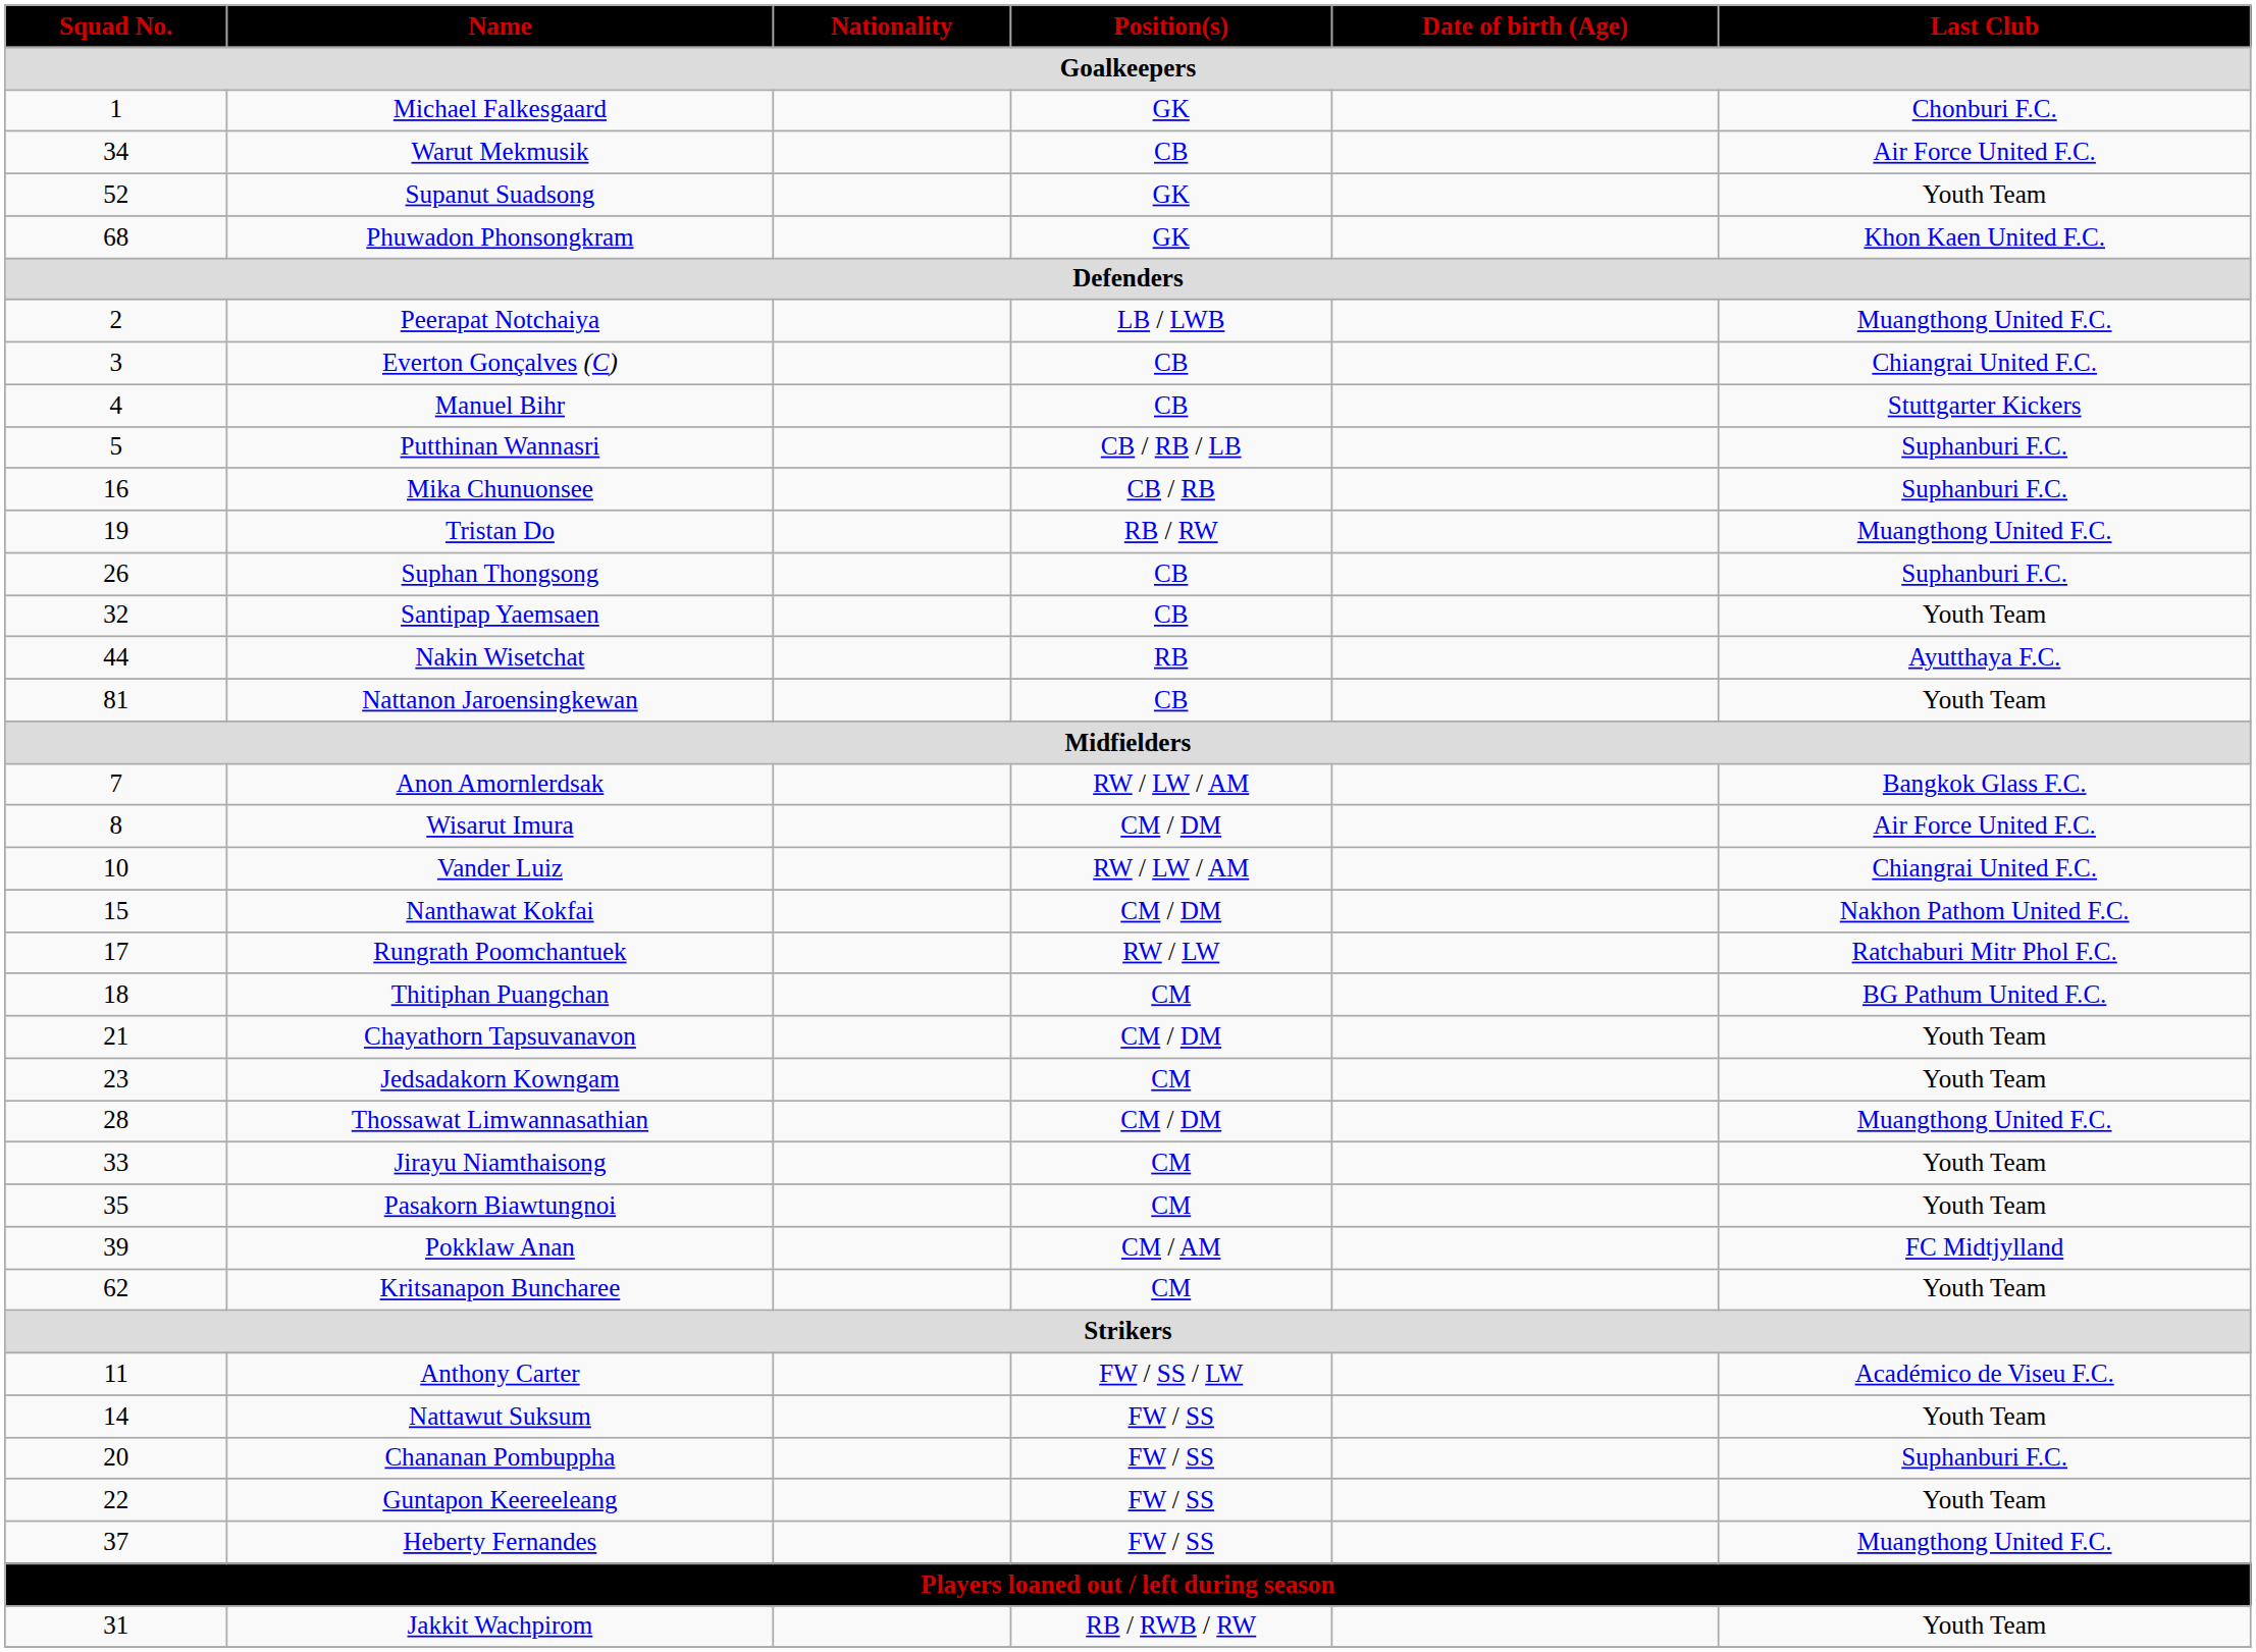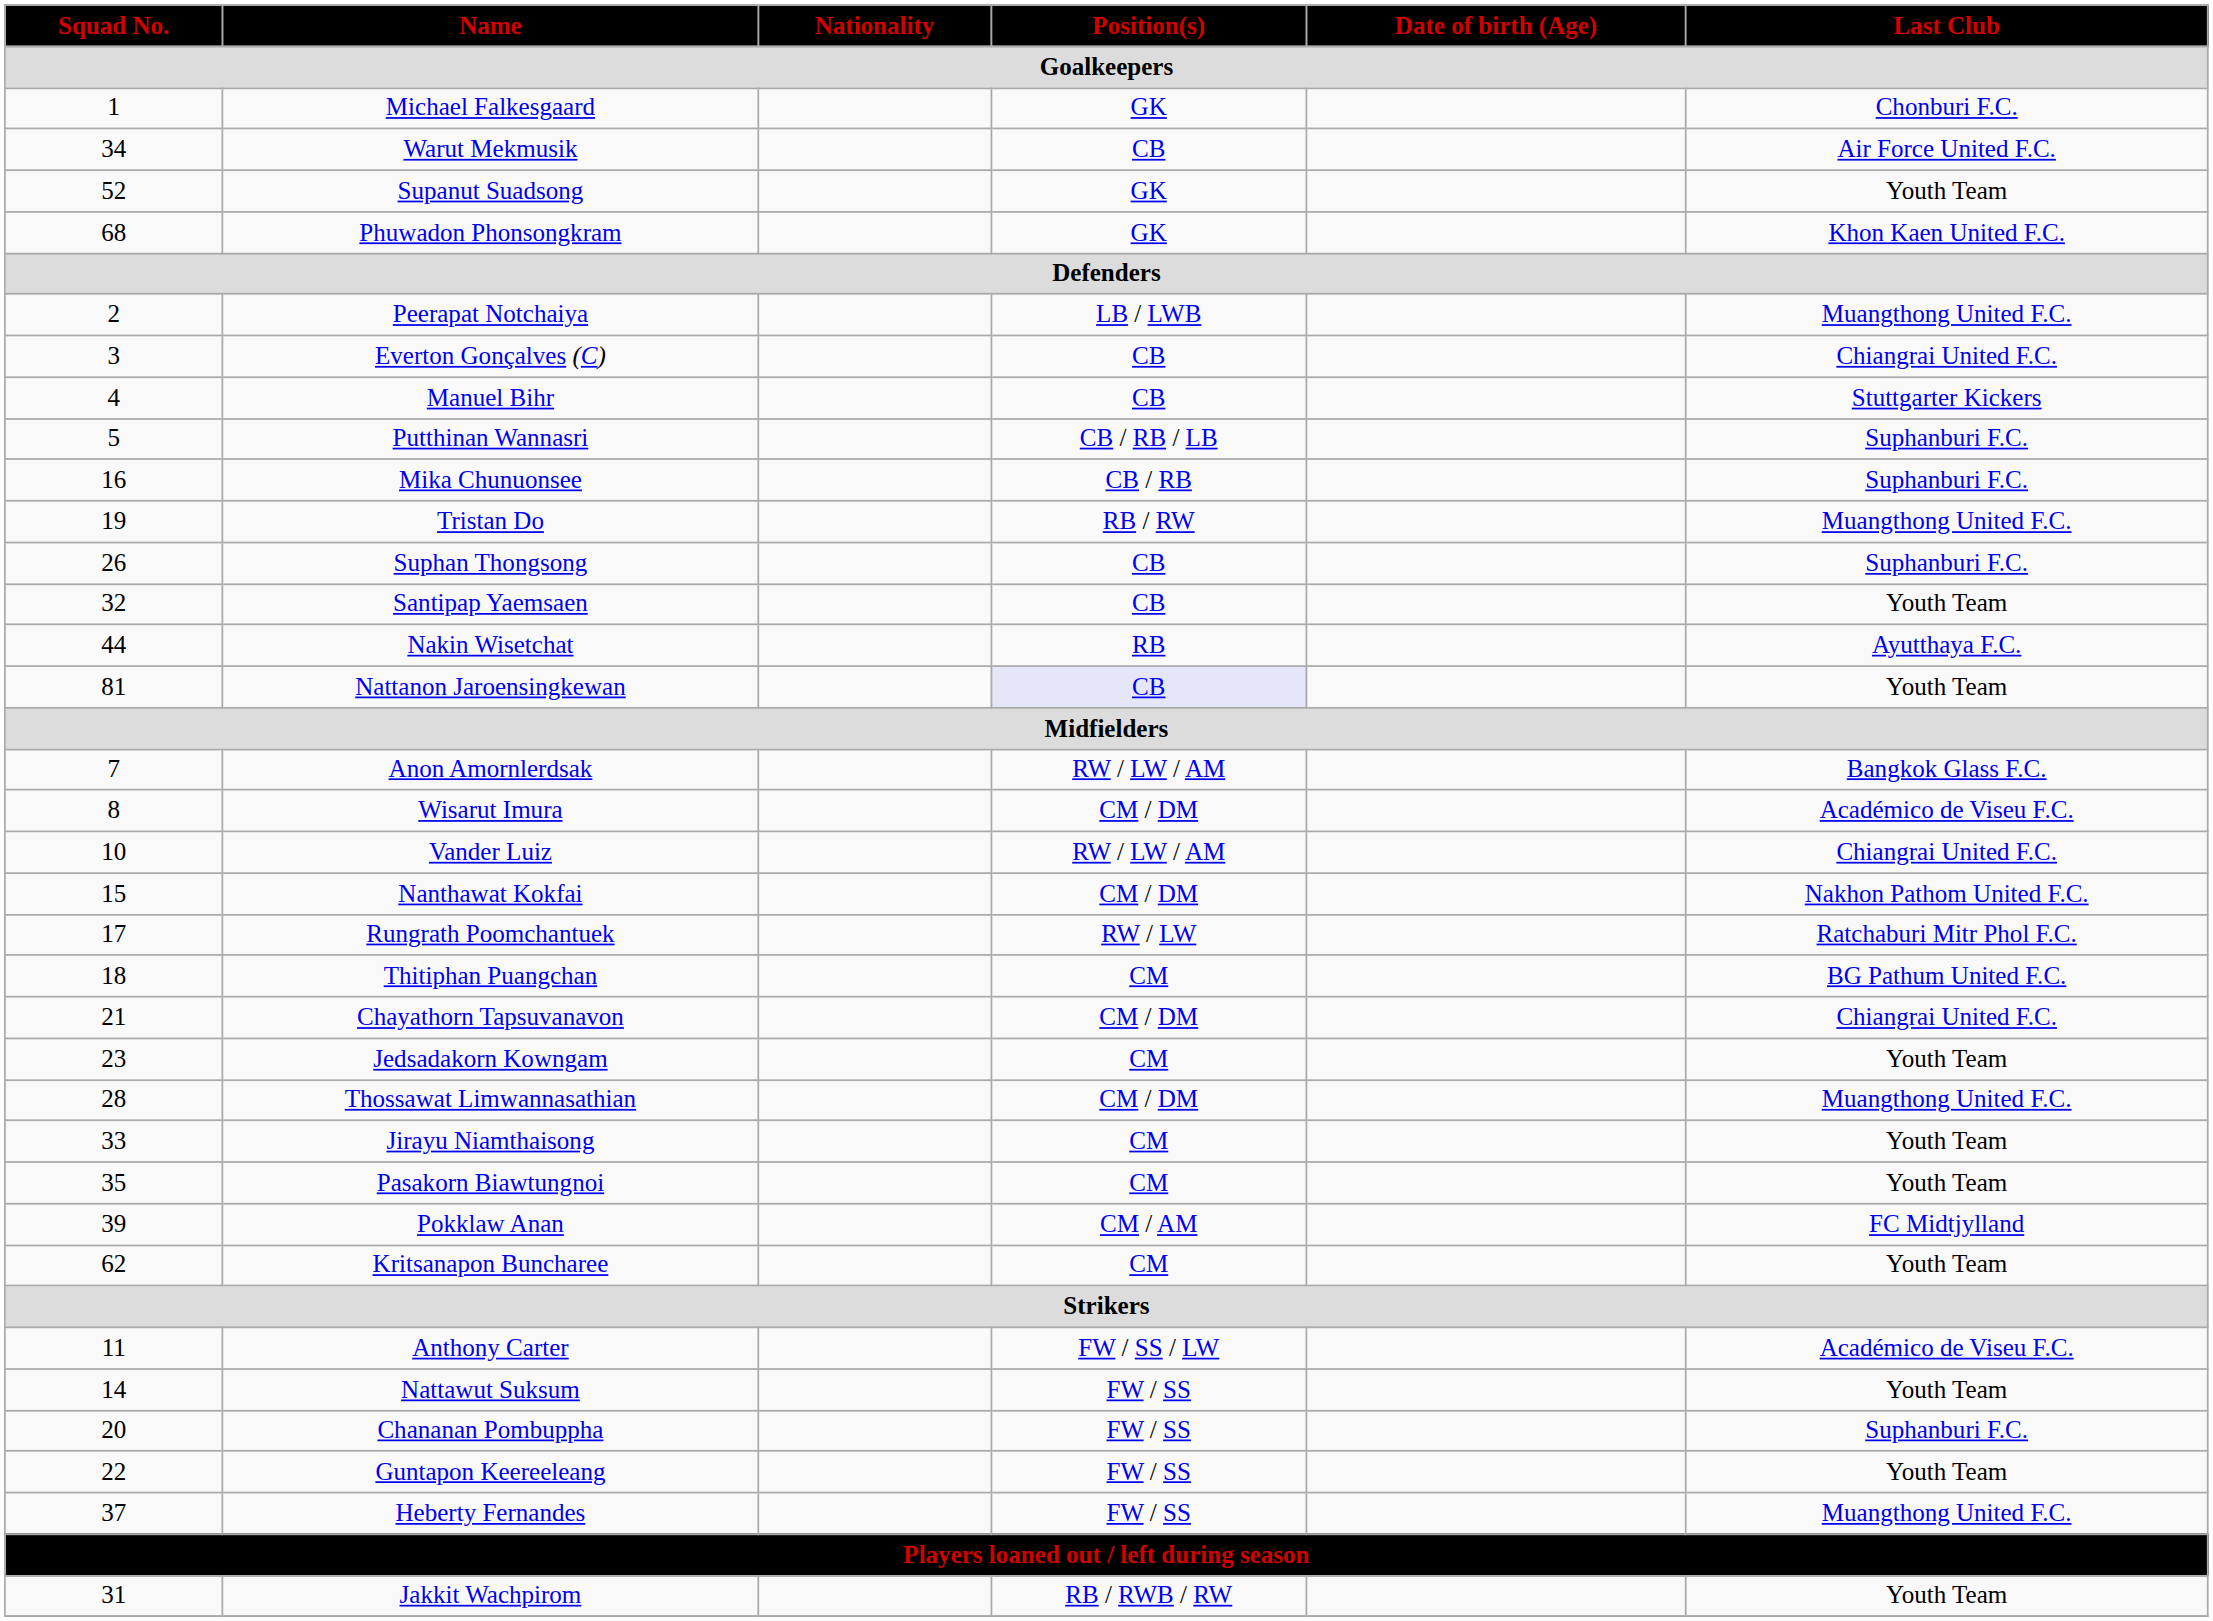 <table class="wikitable" style="text-align:center; font-size:90%; width:80%;">
 <tr>
 <th style="background:#000000; color:#d30000; text-align:center;">Squad No.</th>
 <th style="background:#000000; color:#d30000; text-align:center;">Name</th>
 <th style="background:#000000; color:#d30000; text-align:center;">Nationality</th>
 <th style="background:#000000; color:#d30000; text-align:center;">Position(s)</th>
 <th style="background:#000000; color:#d30000; text-align:center;">Date of birth (Age)</th>
 <th style="background:#000000; color:#d30000; text-align:center;">Last Club</th>
 </tr>
 <tr>
 <th colspan="6" style="background:#DCDCDC; text-align:center;">Goalkeepers</th>
 </tr>
 <tr>
 <td>1</td>
 <td><a href='#'>Michael Falkesgaard</a></td>
 <td></td>
 <td><a href='#'>GK</a></td>
 <td></td>
 <td> <a href='#'>Chonburi F.C.</a></td>
 </tr>
 <tr>
 <td>34</td>
 <td><a href='#'>Warut Mekmusik</a></td>
 <td></td>
 <td><a href='#'>CB</a></td>
 <td></td>
 <td> <a href='#'>Air Force United F.C.</a></td>
 </tr>
 <tr>
 <td>52</td>
 <td><a href='#'>Supanut Suadsong</a></td>
 <td></td>
 <td><a href='#'>GK</a></td>
 <td></td>
 <td>Youth Team</td>
 </tr>
 <tr>
 <td>68</td>
 <td><a href='#'>Phuwadon Phonsongkram</a></td>
 <td></td>
 <td><a href='#'>GK</a></td>
 <td></td>
 <td> <a href='#'>Khon Kaen United F.C.</a></td>
 </tr>
 <tr>
 <th colspan="6" style="background:#DCDCDC; text-align:center;">Defenders</th>
 </tr>
 <tr>
 <td>2</td>
 <td><a href='#'>Peerapat Notchaiya</a></td>
 <td></td>
 <td><a href='#'>LB</a> / <a href='#'>LWB</a></td>
 <td></td>
 <td> <a href='#'>Muangthong United F.C.</a></td>
 </tr>
 <tr>
 <td>3</td>
 <td><a href='#'>Everton Gonçalves</a> <em>(<a href='#'>C</a>)</em></td>
 <td></td>
 <td><a href='#'>CB</a></td>
 <td></td>
 <td> <a href='#'>Chiangrai United F.C.</a></td>
 </tr>
 <tr>
 <td>4</td>
 <td><a href='#'>Manuel Bihr</a></td>
 <td></td>
 <td><a href='#'>CB</a></td>
 <td></td>
 <td> <a href='#'>Stuttgarter Kickers</a></td>
 </tr>
 <tr>
 <td>5</td>
 <td><a href='#'>Putthinan Wannasri</a></td>
 <td></td>
 <td><a href='#'>CB</a> / <a href='#'>RB</a> / <a href='#'>LB</a></td>
 <td></td>
 <td> <a href='#'>Suphanburi F.C.</a></td>
 </tr>
 <tr>
 <td>16</td>
 <td><a href='#'>Mika Chunuonsee</a></td>
 <td></td>
 <td><a href='#'>CB</a> / <a href='#'>RB</a></td>
 <td></td>
 <td> <a href='#'>Suphanburi F.C.</a></td>
 </tr>
 <tr>
 <td>19</td>
 <td><a href='#'>Tristan Do</a></td>
 <td></td>
 <td><a href='#'>RB</a> / <a href='#'>RW</a></td>
 <td></td>
 <td> <a href='#'>Muangthong United F.C.</a></td>
 </tr>
 <tr>
 <td>26</td>
 <td><a href='#'>Suphan Thongsong</a></td>
 <td></td>
 <td><a href='#'>CB</a></td>
 <td></td>
 <td> <a href='#'>Suphanburi F.C.</a></td>
 </tr>
 <tr>
 <td>32</td>
 <td><a href='#'>Santipap Yaemsaen</a></td>
 <td></td>
 <td><a href='#'>CB</a></td>
 <td></td>
 <td>Youth Team</td>
 </tr>
 <tr>
 <td>44</td>
 <td><a href='#'>Nakin Wisetchat</a></td>
 <td></td>
 <td><a href='#'>RB</a></td>
 <td></td>
 <td> <a href='#'>Ayutthaya F.C.</a></td>
 </tr>
 <tr>
 <td>81</td>
 <td><a href='#'>Nattanon Jaroensingkewan</a></td>
 <td></td>
-<td><a href='#'>CB</a></td>
+<td style="background: lavender;"><a href='#'>CB</a></td>
 <td></td>
 <td>Youth Team</td>
 </tr>
 <tr>
 <th colspan="6" style="background:#DCDCDC; text-align:center;">Midfielders</th>
 </tr>
 <tr>
 <td>7</td>
 <td><a href='#'>Anon Amornlerdsak</a></td>
 <td></td>
 <td><a href='#'>RW</a> / <a href='#'>LW</a> / <a href='#'>AM</a></td>
 <td></td>
 <td> <a href='#'>Bangkok Glass F.C.</a></td>
 </tr>
 <tr>
 <td>8</td>
 <td><a href='#'>Wisarut Imura</a></td>
 <td></td>
 <td><a href='#'>CM</a> / <a href='#'>DM</a></td>
 <td></td>
-<td> <a href='#'>Air Force United F.C.</a></td>
+<td> <a href='#'>Académico de Viseu F.C.</a></td>
 </tr>
 <tr>
 <td>10</td>
 <td><a href='#'>Vander Luiz</a></td>
 <td></td>
 <td><a href='#'>RW</a> / <a href='#'>LW</a> / <a href='#'>AM</a></td>
 <td></td>
 <td> <a href='#'>Chiangrai United F.C.</a></td>
 </tr>
 <tr>
 <td>15</td>
 <td><a href='#'>Nanthawat Kokfai</a></td>
 <td></td>
 <td><a href='#'>CM</a> / <a href='#'>DM</a></td>
 <td></td>
 <td> <a href='#'>Nakhon Pathom United F.C.</a></td>
 </tr>
 <tr>
 <td>17</td>
 <td><a href='#'>Rungrath Poomchantuek</a></td>
 <td></td>
 <td><a href='#'>RW</a> / <a href='#'>LW</a></td>
 <td></td>
 <td> <a href='#'>Ratchaburi Mitr Phol F.C.</a></td>
 </tr>
 <tr>
 <td>18</td>
 <td><a href='#'>Thitiphan Puangchan</a></td>
 <td></td>
 <td><a href='#'>CM</a></td>
 <td></td>
 <td> <a href='#'>BG Pathum United F.C.</a></td>
 </tr>
 <tr>
 <td>21</td>
 <td><a href='#'>Chayathorn Tapsuvanavon</a></td>
 <td></td>
 <td><a href='#'>CM</a> / <a href='#'>DM</a></td>
 <td></td>
-<td>Youth Team</td>
+<td> <a href='#'>Chiangrai United F.C.</a></td>
 </tr>
 <tr>
 <td>23</td>
 <td><a href='#'>Jedsadakorn Kowngam</a></td>
 <td></td>
 <td><a href='#'>CM</a></td>
 <td></td>
 <td>Youth Team</td>
 </tr>
 <tr>
 <td>28</td>
 <td><a href='#'>Thossawat Limwannasathian</a></td>
 <td></td>
 <td><a href='#'>CM</a> / <a href='#'>DM</a></td>
 <td></td>
 <td> <a href='#'>Muangthong United F.C.</a></td>
 </tr>
 <tr>
 <td>33</td>
 <td><a href='#'>Jirayu Niamthaisong</a></td>
 <td></td>
 <td><a href='#'>CM</a></td>
 <td></td>
 <td>Youth Team</td>
 </tr>
 <tr>
 <td>35</td>
 <td><a href='#'>Pasakorn Biawtungnoi</a></td>
 <td></td>
 <td><a href='#'>CM</a></td>
 <td></td>
 <td>Youth Team</td>
 </tr>
 <tr>
 <td>39</td>
 <td><a href='#'>Pokklaw Anan</a></td>
 <td></td>
 <td><a href='#'>CM</a> / <a href='#'>AM</a></td>
 <td></td>
 <td> <a href='#'>FC Midtjylland</a></td>
 </tr>
 <tr>
 <td>62</td>
 <td><a href='#'>Kritsanapon Buncharee</a></td>
 <td></td>
 <td><a href='#'>CM</a></td>
 <td></td>
 <td>Youth Team</td>
 </tr>
 <tr>
 <th colspan="6" style="background:#DCDCDC; text-align:center;">Strikers</th>
 </tr>
 <tr>
 <td>11</td>
 <td><a href='#'>Anthony Carter</a></td>
 <td></td>
 <td><a href='#'>FW</a> / <a href='#'>SS</a> / <a href='#'>LW</a></td>
 <td></td>
 <td> <a href='#'>Académico de Viseu F.C.</a></td>
 </tr>
 <tr>
 <td>14</td>
 <td><a href='#'>Nattawut Suksum</a></td>
 <td></td>
 <td><a href='#'>FW</a> / <a href='#'>SS</a></td>
 <td></td>
 <td>Youth Team</td>
 </tr>
 <tr>
 <td>20</td>
 <td><a href='#'>Chananan Pombuppha</a></td>
 <td></td>
 <td><a href='#'>FW</a> / <a href='#'>SS</a></td>
 <td></td>
 <td> <a href='#'>Suphanburi F.C.</a></td>
 </tr>
 <tr>
 <td>22</td>
 <td><a href='#'>Guntapon Keereeleang</a></td>
 <td></td>
 <td><a href='#'>FW</a> / <a href='#'>SS</a></td>
 <td></td>
 <td>Youth Team</td>
 </tr>
 <tr>
 <td>37</td>
 <td><a href='#'>Heberty Fernandes</a></td>
 <td></td>
 <td><a href='#'>FW</a> / <a href='#'>SS</a></td>
 <td></td>
 <td> <a href='#'>Muangthong United F.C.</a></td>
 </tr>
 <tr>
 <th colspan="8" style="background:#000000; color:#d30000; text-align:center">Players loaned out / left during season</th>
 </tr>
 <tr>
 <td>31</td>
 <td><a href='#'>Jakkit Wachpirom</a></td>
 <td></td>
 <td><a href='#'>RB</a> / <a href='#'>RWB</a> / <a href='#'>RW</a></td>
 <td></td>
 <td>Youth Team</td>
 </tr>
 <tr>
 </tr>
 </table>
